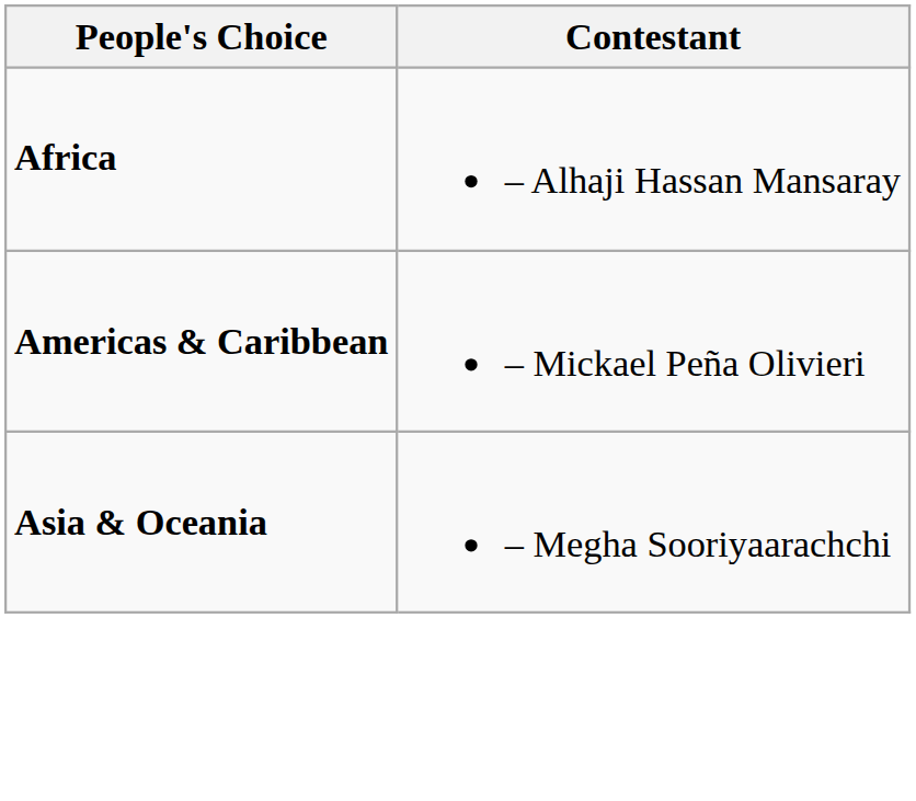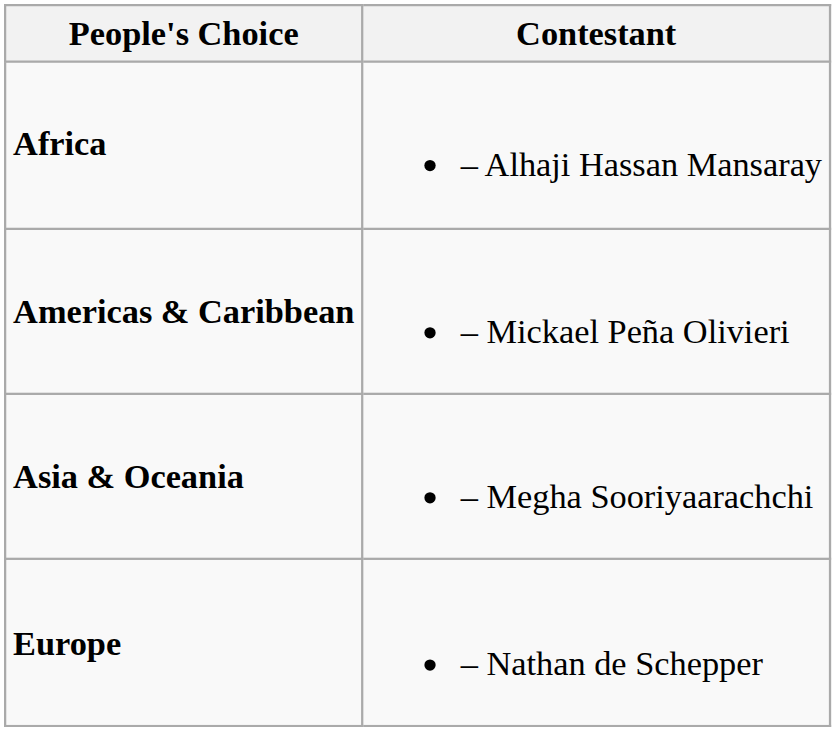 <table class="wikitable sortable" style="font-size:95%;">
 <tr>
 <th>People's Choice</th>
 <th>Contestant</th>
 </tr>
 <tr>
 <td><strong>Africa</strong></td>
 <td><br><ul><li> – Alhaji Hassan Mansaray</li></ul></td>
 </tr>
 <tr>
 <td><strong>Americas & Caribbean</strong></td>
 <td><br><ul><li> – Mickael Peña Olivieri</li></ul></td>
 </tr>
 <tr>
 <td><strong>Asia & Oceania</strong></td>
 <td><br><ul><li> – Megha Sooriyaarachchi</li></ul></td>
 </tr>
+<tr>
+<td><strong>Europe</strong></td>
+<td><br><ul><li> – Nathan de Schepper</li></ul></td>
+</tr>
 </table>
